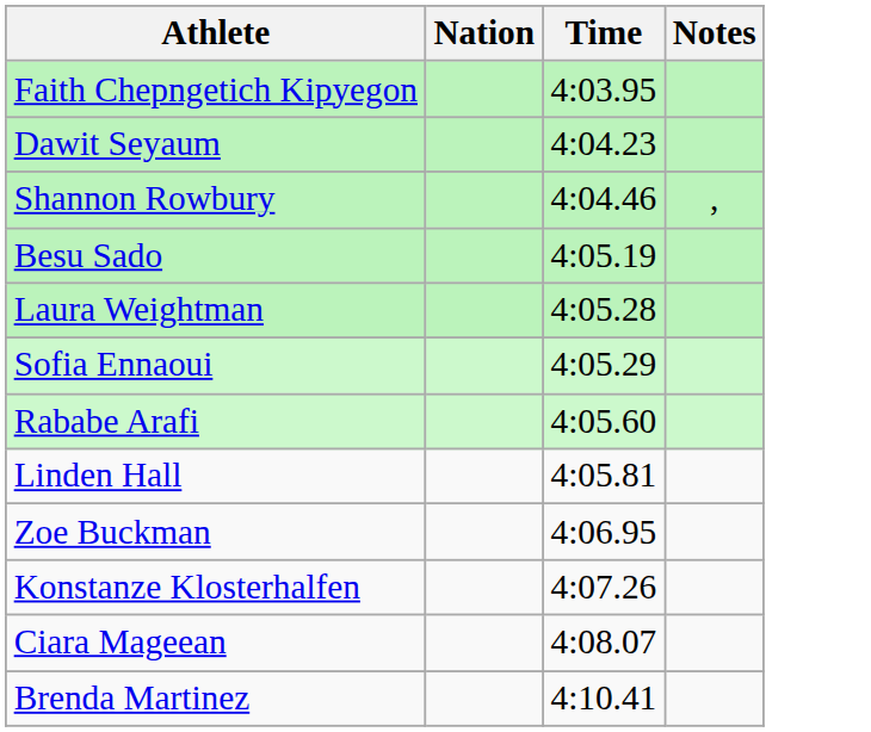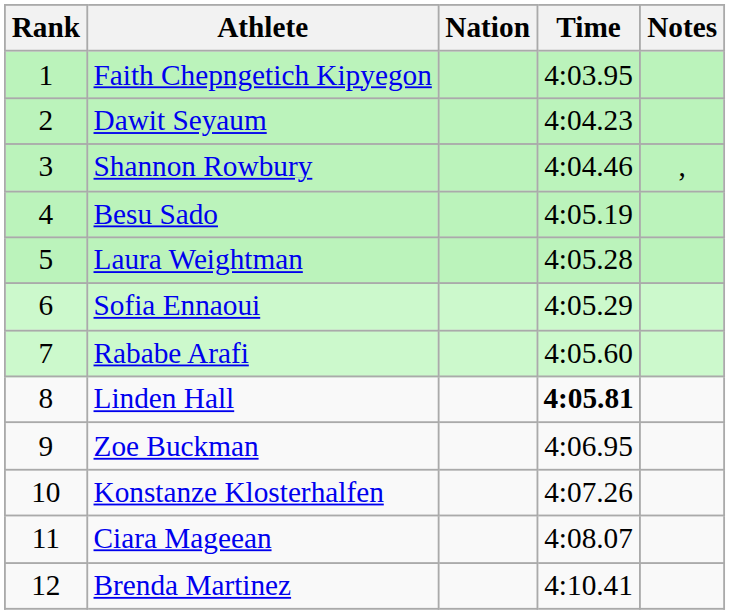 <table class="wikitable sortable" style="text-align:center">
 <tr>
+<th>Rank</th>
 <th>Athlete</th>
 <th>Nation</th>
 <th>Time</th>
 <th>Notes</th>
 </tr>
 <tr bgcolor=bbf3bb>
+<td>1</td>
 <td align=left><a href='#'>Faith Chepngetich Kipyegon</a></td>
 <td align=left></td>
 <td>4:03.95</td>
 <td></td>
 </tr>
 <tr bgcolor=bbf3bb>
+<td>2</td>
 <td align=left><a href='#'>Dawit Seyaum</a></td>
 <td align=left></td>
 <td>4:04.23</td>
 <td></td>
 </tr>
 <tr bgcolor=bbf3bb>
+<td>3</td>
 <td align=left><a href='#'>Shannon Rowbury</a></td>
 <td align=left></td>
 <td>4:04.46</td>
 <td>, </td>
 </tr>
 <tr bgcolor=bbf3bb>
+<td>4</td>
 <td align=left><a href='#'>Besu Sado</a></td>
 <td align=left></td>
 <td>4:05.19</td>
 <td></td>
 </tr>
 <tr bgcolor=bbf3bb>
+<td>5</td>
 <td align=left><a href='#'>Laura Weightman</a></td>
 <td align=left></td>
 <td>4:05.28</td>
 <td></td>
 </tr>
 <tr bgcolor=ccf9cc>
+<td>6</td>
 <td align=left><a href='#'>Sofia Ennaoui</a></td>
 <td align=left></td>
 <td>4:05.29</td>
 <td></td>
 </tr>
 <tr bgcolor=ccf9cc>
+<td>7</td>
 <td align=left><a href='#'>Rababe Arafi</a></td>
 <td align=left></td>
 <td>4:05.60</td>
 <td></td>
 </tr>
 <tr>
+<td>8</td>
 <td align=left><a href='#'>Linden Hall</a></td>
 <td align=left></td>
-<td>4:05.81</td>
+<td><strong>4:05.81</strong></td>
 <td></td>
 </tr>
 <tr>
+<td>9</td>
 <td align=left><a href='#'>Zoe Buckman</a></td>
 <td align=left></td>
 <td>4:06.95</td>
 <td></td>
 </tr>
 <tr>
+<td>10</td>
 <td align=left><a href='#'>Konstanze Klosterhalfen</a></td>
 <td align=left></td>
 <td>4:07.26</td>
 <td></td>
 </tr>
 <tr>
+<td>11</td>
 <td align=left><a href='#'>Ciara Mageean</a></td>
 <td align=left></td>
 <td>4:08.07</td>
 <td></td>
 </tr>
 <tr>
+<td>12</td>
 <td align=left><a href='#'>Brenda Martinez</a></td>
 <td align=left></td>
 <td>4:10.41</td>
 <td></td>
 </tr>
 </table>
